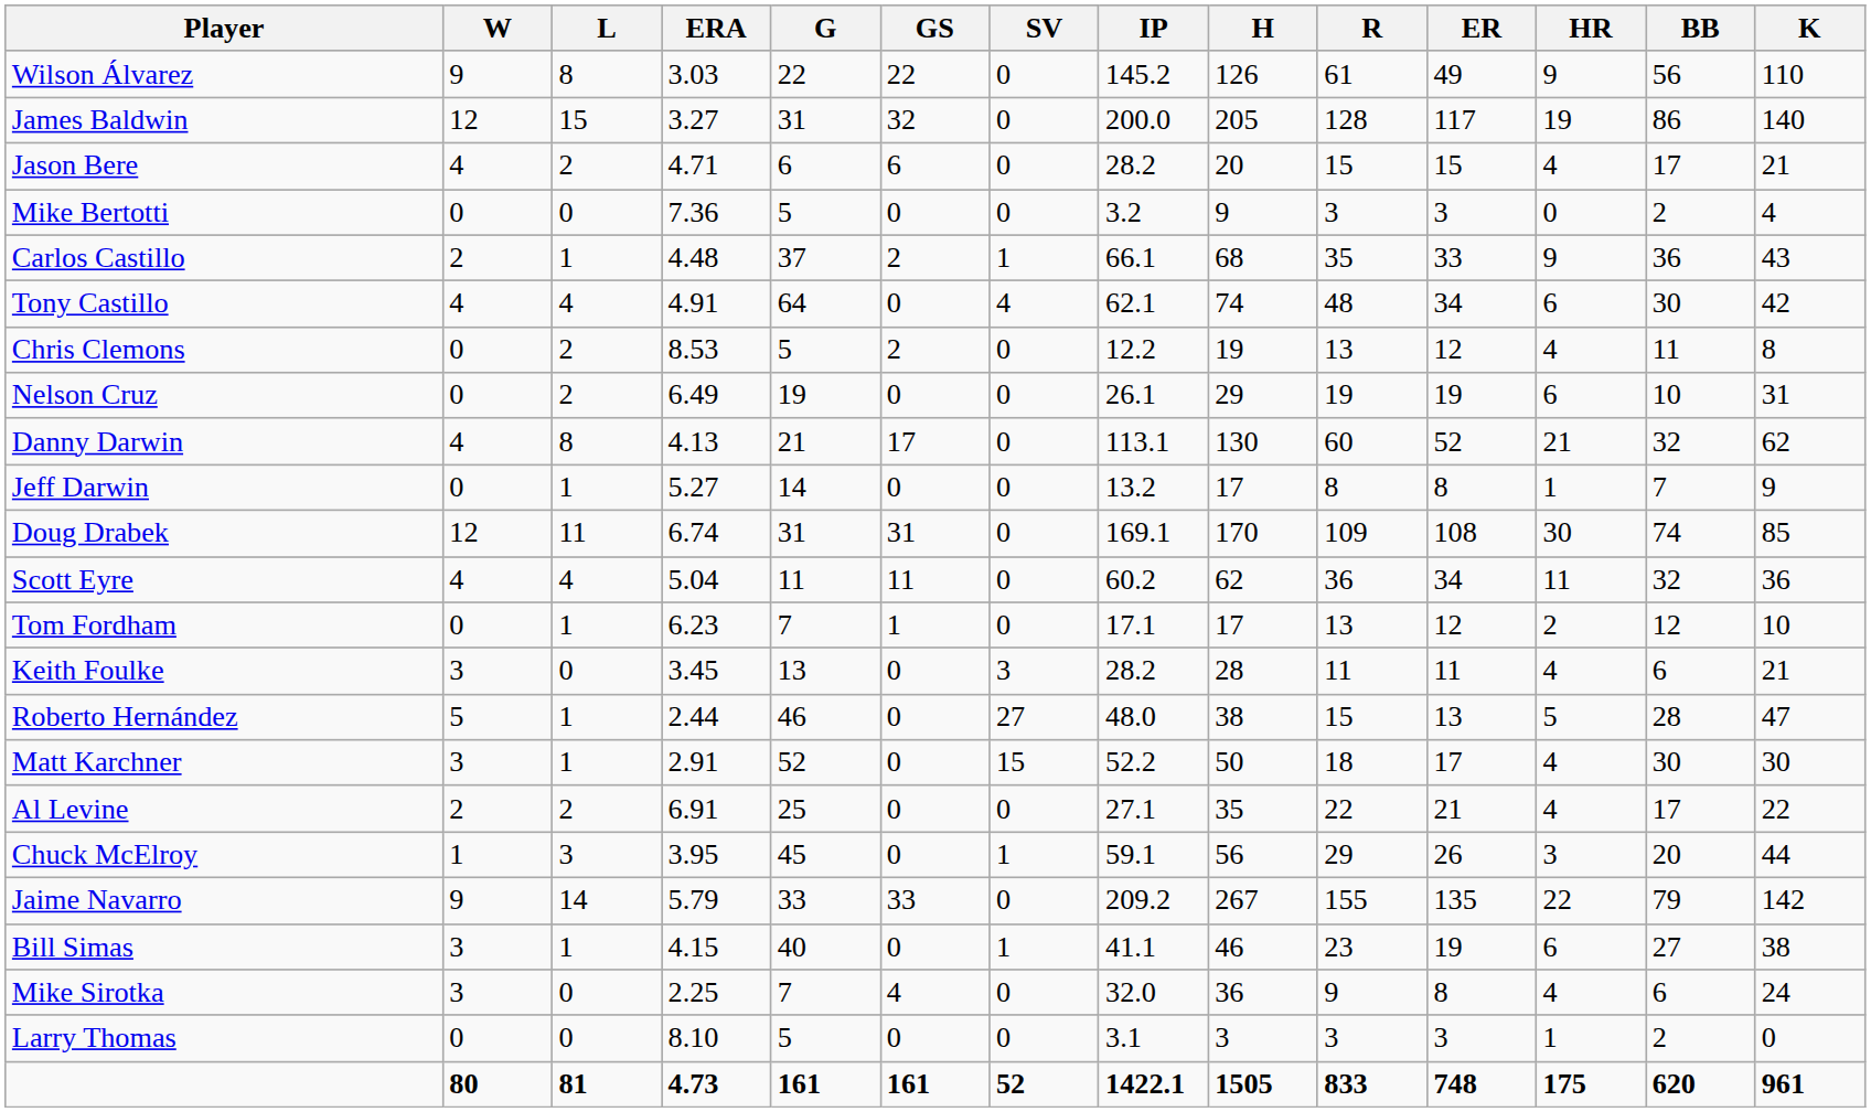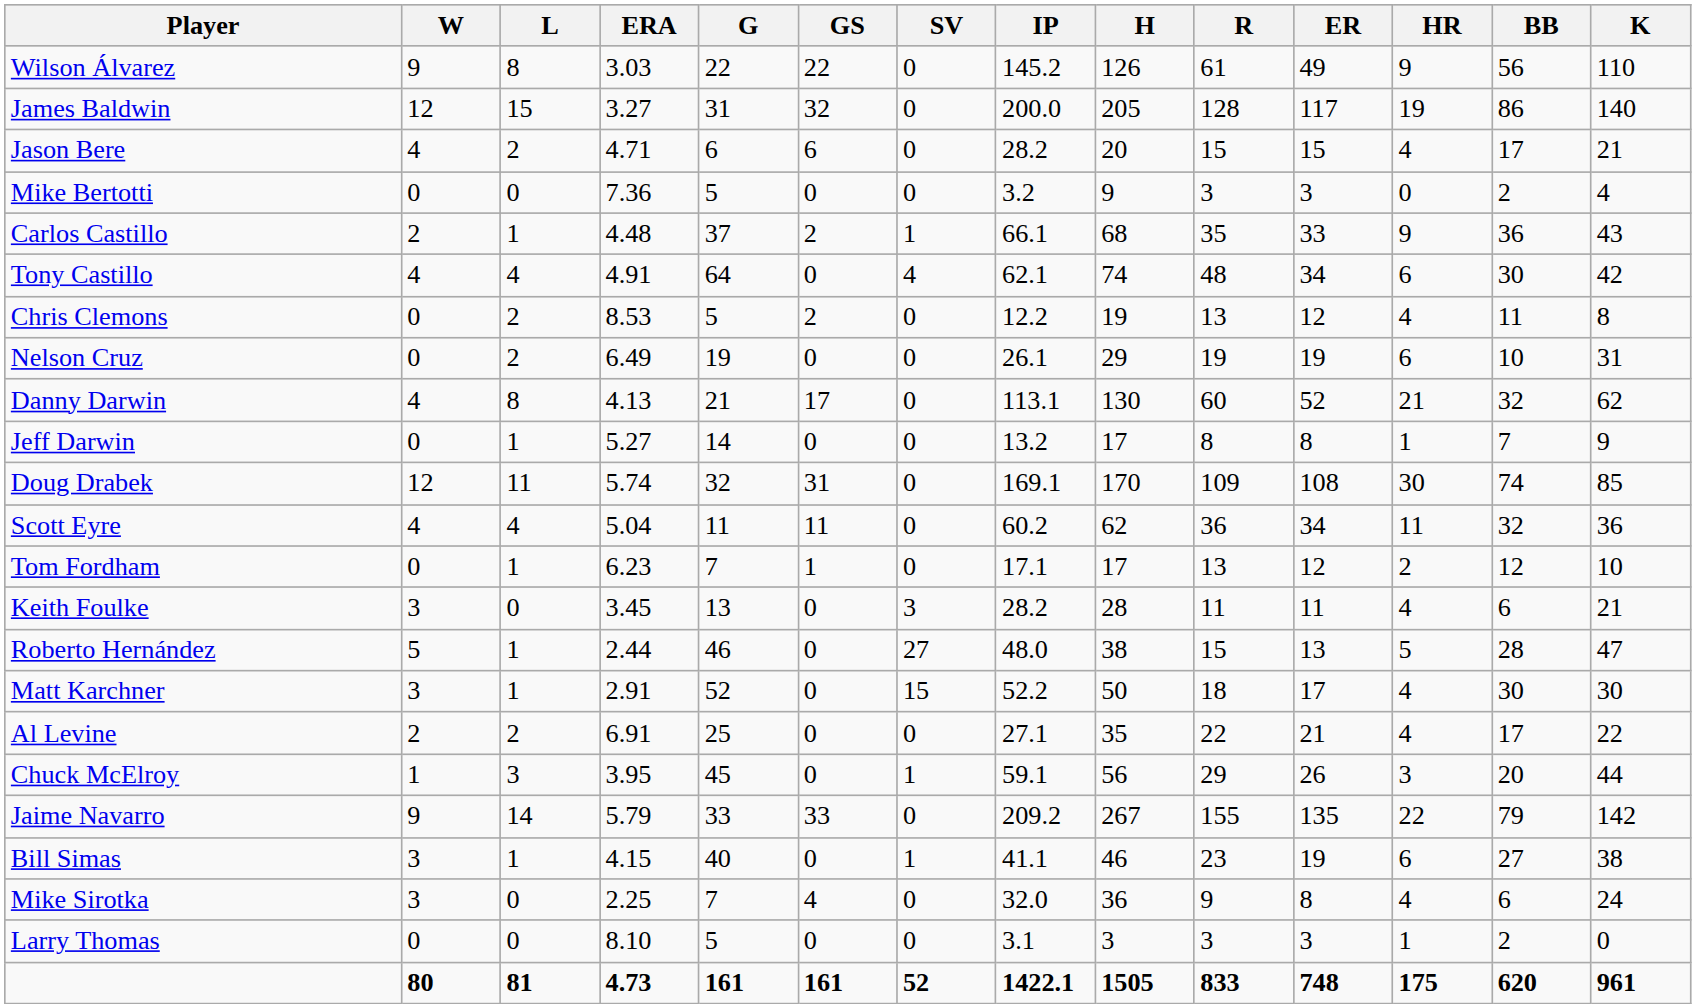 <table class="wikitable sortable">
 <tr>
 <th bgcolor="#DDDDFF" width="20%">Player</th>
 <th bgcolor="#DDDDFF" width="5%">W</th>
 <th bgcolor="#DDDDFF" width="5%">L</th>
 <th bgcolor="#DDDDFF" width="5%">ERA</th>
 <th bgcolor="#DDDDFF" width="5%">G</th>
 <th bgcolor="#DDDDFF" width="5%">GS</th>
 <th bgcolor="#DDDDFF" width="5%">SV</th>
 <th bgcolor="#DDDDFF" width="5%">IP</th>
 <th bgcolor="#DDDDFF" width="5%">H</th>
 <th bgcolor="#DDDDFF" width="5%">R</th>
 <th bgcolor="#DDDDFF" width="5%">ER</th>
 <th bgcolor="#DDDDFF" width="5%">HR</th>
 <th bgcolor="#DDDDFF" width="5%">BB</th>
 <th bgcolor="#DDDDFF" width="5%">K</th>
 </tr>
 <tr>
 <td><a href='#'>Wilson Álvarez</a></td>
 <td>9</td>
 <td>8</td>
 <td>3.03</td>
 <td>22</td>
 <td>22</td>
 <td>0</td>
 <td>145.2</td>
 <td>126</td>
 <td>61</td>
 <td>49</td>
 <td>9</td>
 <td>56</td>
 <td>110</td>
 </tr>
 <tr>
 <td><a href='#'>James Baldwin</a></td>
 <td>12</td>
 <td>15</td>
 <td>3.27</td>
 <td>31</td>
 <td>32</td>
 <td>0</td>
 <td>200.0</td>
 <td>205</td>
 <td>128</td>
 <td>117</td>
 <td>19</td>
 <td>86</td>
 <td>140</td>
 </tr>
 <tr>
 <td><a href='#'>Jason Bere</a></td>
 <td>4</td>
 <td>2</td>
 <td>4.71</td>
 <td>6</td>
 <td>6</td>
 <td>0</td>
 <td>28.2</td>
 <td>20</td>
 <td>15</td>
 <td>15</td>
 <td>4</td>
 <td>17</td>
 <td>21</td>
 </tr>
 <tr>
 <td><a href='#'>Mike Bertotti</a></td>
 <td>0</td>
 <td>0</td>
 <td>7.36</td>
 <td>5</td>
 <td>0</td>
 <td>0</td>
 <td>3.2</td>
 <td>9</td>
 <td>3</td>
 <td>3</td>
 <td>0</td>
 <td>2</td>
 <td>4</td>
 </tr>
 <tr>
 <td><a href='#'>Carlos Castillo</a></td>
 <td>2</td>
 <td>1</td>
 <td>4.48</td>
 <td>37</td>
 <td>2</td>
 <td>1</td>
 <td>66.1</td>
 <td>68</td>
 <td>35</td>
 <td>33</td>
 <td>9</td>
 <td>36</td>
 <td>43</td>
 </tr>
 <tr>
 <td><a href='#'>Tony Castillo</a></td>
 <td>4</td>
 <td>4</td>
 <td>4.91</td>
 <td>64</td>
 <td>0</td>
 <td>4</td>
 <td>62.1</td>
 <td>74</td>
 <td>48</td>
 <td>34</td>
 <td>6</td>
 <td>30</td>
 <td>42</td>
 </tr>
 <tr>
 <td><a href='#'>Chris Clemons</a></td>
 <td>0</td>
 <td>2</td>
 <td>8.53</td>
 <td>5</td>
 <td>2</td>
 <td>0</td>
 <td>12.2</td>
 <td>19</td>
 <td>13</td>
 <td>12</td>
 <td>4</td>
 <td>11</td>
 <td>8</td>
 </tr>
 <tr>
 <td><a href='#'>Nelson Cruz</a></td>
 <td>0</td>
 <td>2</td>
 <td>6.49</td>
 <td>19</td>
 <td>0</td>
 <td>0</td>
 <td>26.1</td>
 <td>29</td>
 <td>19</td>
 <td>19</td>
 <td>6</td>
 <td>10</td>
 <td>31</td>
 </tr>
 <tr>
 <td><a href='#'>Danny Darwin</a></td>
 <td>4</td>
 <td>8</td>
 <td>4.13</td>
 <td>21</td>
 <td>17</td>
 <td>0</td>
 <td>113.1</td>
 <td>130</td>
 <td>60</td>
 <td>52</td>
 <td>21</td>
 <td>32</td>
 <td>62</td>
 </tr>
 <tr>
 <td><a href='#'>Jeff Darwin</a></td>
 <td>0</td>
 <td>1</td>
 <td>5.27</td>
 <td>14</td>
 <td>0</td>
 <td>0</td>
 <td>13.2</td>
 <td>17</td>
 <td>8</td>
 <td>8</td>
 <td>1</td>
 <td>7</td>
 <td>9</td>
 </tr>
 <tr>
 <td><a href='#'>Doug Drabek</a></td>
 <td>12</td>
 <td>11</td>
-<td>6.74</td>
-<td>31</td>
+<td>5.74</td>
+<td>32</td>
 <td>31</td>
 <td>0</td>
 <td>169.1</td>
 <td>170</td>
 <td>109</td>
 <td>108</td>
 <td>30</td>
 <td>74</td>
 <td>85</td>
 </tr>
 <tr>
 <td><a href='#'>Scott Eyre</a></td>
 <td>4</td>
 <td>4</td>
 <td>5.04</td>
 <td>11</td>
 <td>11</td>
 <td>0</td>
 <td>60.2</td>
 <td>62</td>
 <td>36</td>
 <td>34</td>
 <td>11</td>
 <td>32</td>
 <td>36</td>
 </tr>
 <tr>
 <td><a href='#'>Tom Fordham</a></td>
 <td>0</td>
 <td>1</td>
 <td>6.23</td>
 <td>7</td>
 <td>1</td>
 <td>0</td>
 <td>17.1</td>
 <td>17</td>
 <td>13</td>
 <td>12</td>
 <td>2</td>
 <td>12</td>
 <td>10</td>
 </tr>
 <tr>
 <td><a href='#'>Keith Foulke</a></td>
 <td>3</td>
 <td>0</td>
 <td>3.45</td>
 <td>13</td>
 <td>0</td>
 <td>3</td>
 <td>28.2</td>
 <td>28</td>
 <td>11</td>
 <td>11</td>
 <td>4</td>
 <td>6</td>
 <td>21</td>
 </tr>
 <tr>
 <td><a href='#'>Roberto Hernández</a></td>
 <td>5</td>
 <td>1</td>
 <td>2.44</td>
 <td>46</td>
 <td>0</td>
 <td>27</td>
 <td>48.0</td>
 <td>38</td>
 <td>15</td>
 <td>13</td>
 <td>5</td>
 <td>28</td>
 <td>47</td>
 </tr>
 <tr>
 <td><a href='#'>Matt Karchner</a></td>
 <td>3</td>
 <td>1</td>
 <td>2.91</td>
 <td>52</td>
 <td>0</td>
 <td>15</td>
 <td>52.2</td>
 <td>50</td>
 <td>18</td>
 <td>17</td>
 <td>4</td>
 <td>30</td>
 <td>30</td>
 </tr>
 <tr>
 <td><a href='#'>Al Levine</a></td>
 <td>2</td>
 <td>2</td>
 <td>6.91</td>
 <td>25</td>
 <td>0</td>
 <td>0</td>
 <td>27.1</td>
 <td>35</td>
 <td>22</td>
 <td>21</td>
 <td>4</td>
 <td>17</td>
 <td>22</td>
 </tr>
 <tr>
 <td><a href='#'>Chuck McElroy</a></td>
 <td>1</td>
 <td>3</td>
 <td>3.95</td>
 <td>45</td>
 <td>0</td>
 <td>1</td>
 <td>59.1</td>
 <td>56</td>
 <td>29</td>
 <td>26</td>
 <td>3</td>
 <td>20</td>
 <td>44</td>
 </tr>
 <tr>
 <td><a href='#'>Jaime Navarro</a></td>
 <td>9</td>
 <td>14</td>
 <td>5.79</td>
 <td>33</td>
 <td>33</td>
 <td>0</td>
 <td>209.2</td>
 <td>267</td>
 <td>155</td>
 <td>135</td>
 <td>22</td>
 <td>79</td>
 <td>142</td>
 </tr>
 <tr>
 <td><a href='#'>Bill Simas</a></td>
 <td>3</td>
 <td>1</td>
 <td>4.15</td>
 <td>40</td>
 <td>0</td>
 <td>1</td>
 <td>41.1</td>
 <td>46</td>
 <td>23</td>
 <td>19</td>
 <td>6</td>
 <td>27</td>
 <td>38</td>
 </tr>
 <tr>
 <td><a href='#'>Mike Sirotka</a></td>
 <td>3</td>
 <td>0</td>
 <td>2.25</td>
 <td>7</td>
 <td>4</td>
 <td>0</td>
 <td>32.0</td>
 <td>36</td>
 <td>9</td>
 <td>8</td>
 <td>4</td>
 <td>6</td>
 <td>24</td>
 </tr>
 <tr>
 <td><a href='#'>Larry Thomas</a></td>
 <td>0</td>
 <td>0</td>
 <td>8.10</td>
 <td>5</td>
 <td>0</td>
 <td>0</td>
 <td>3.1</td>
 <td>3</td>
 <td>3</td>
 <td>3</td>
 <td>1</td>
 <td>2</td>
 <td>0</td>
 </tr>
 <tr class="sortbottom">
 <td></td>
 <td><strong>80</strong></td>
 <td><strong>81</strong></td>
 <td><strong>4.73</strong></td>
 <td><strong>161</strong></td>
 <td><strong>161</strong></td>
 <td><strong>52</strong></td>
 <td><strong>1422.1</strong></td>
 <td><strong>1505</strong></td>
 <td><strong>833</strong></td>
 <td><strong>748</strong></td>
 <td><strong>175</strong></td>
 <td><strong>620</strong></td>
 <td><strong>961</strong></td>
 </tr>
 </table>
